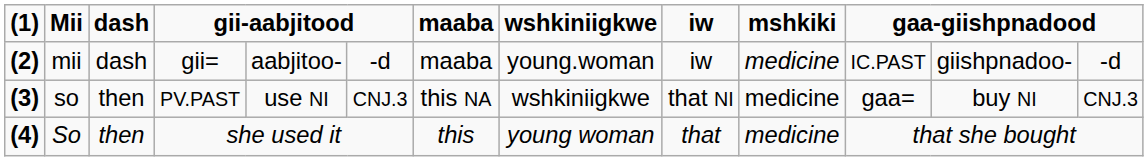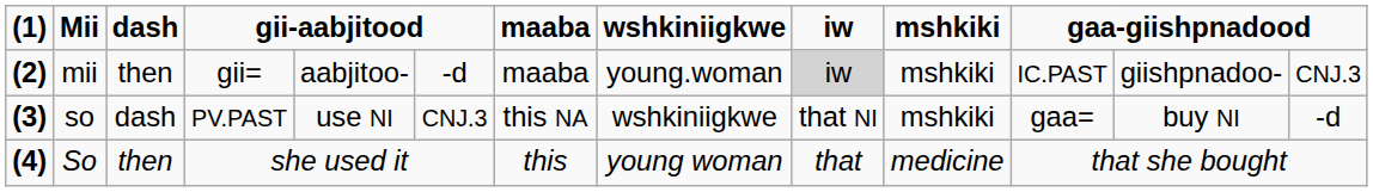 <table class="wikitable">
 <tr>
 <td align="center"><strong>(1)</strong></td>
 <td align="center"><strong>Mii</strong></td>
 <td align="center"><strong>dash</strong></td>
 <td colspan=3 align="center"><strong>gii-aabjitood</strong></td>
 <td align="center"><strong>maaba</strong></td>
 <td align="center"><strong>wshkiniigkwe</strong></td>
 <td align="center"><strong>iw</strong></td>
 <td align="center"><strong>mshkiki</strong></td>
 <td colspan=3 align="center"><strong>gaa-giishpnadood</strong></td>
 </tr>
 <tr>
 <td align="center"><strong>(2)</strong></td>
 <td align="center">mii</td>
-<td align="center">dash</td>
+<td align="center">then</td>
 <td align="center">gii=</td>
 <td align="center">aabjitoo-</td>
 <td align="center">-d</td>
 <td align="center">maaba</td>
 <td align="center">young.woman</td>
-<td align="center">iw</td>
-<td align="center"><em>medicine</em></td>
+<td align="center" style="background: lightgrey;">iw</td>
+<td align="center">mshkiki</td>
 <td align="center"><small>IC.PAST</small></td>
 <td align="center">giishpnadoo-</td>
-<td align="center">-d</td>
+<td align="center"><small>CNJ.3</small></td>
 </tr>
 <tr>
 <td align="center"><strong>(3)</strong></td>
 <td align="center">so</td>
-<td align="center">then</td>
+<td align="center">dash</td>
 <td align="center"><small>PV.PAST</small></td>
 <td align="center">use <small>NI</small></td>
 <td align="center"><small>CNJ.3</small></td>
 <td align="center">this <small>NA</small></td>
 <td align="center">wshkiniigkwe</td>
 <td align="center">that <small>NI</small></td>
-<td align="center">medicine</td>
+<td align="center">mshkiki</td>
 <td align="center">gaa=</td>
 <td align="center">buy <small>NI</small></td>
-<td align="center"><small>CNJ.3</small></td>
+<td align="center">-d</td>
 </tr>
 <tr>
 <td align="center"><strong>(4)</strong></td>
 <td align="center"><em>So</em></td>
 <td align="center"><em>then</em></td>
 <td colspan=3 align="center"><em>she used it</em></td>
 <td align="center"><em>this</em></td>
 <td align="center"><em>young woman</em></td>
 <td align="center"><em>that</em></td>
 <td align="center"><em>medicine</em></td>
 <td colspan=3 align="center"><em>that she bought</em></td>
 </tr>
 </table>
